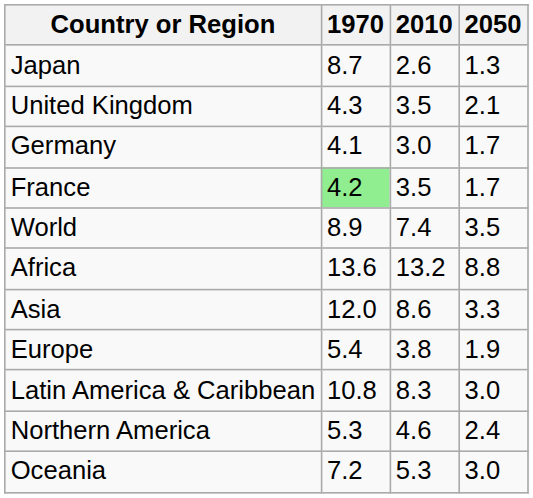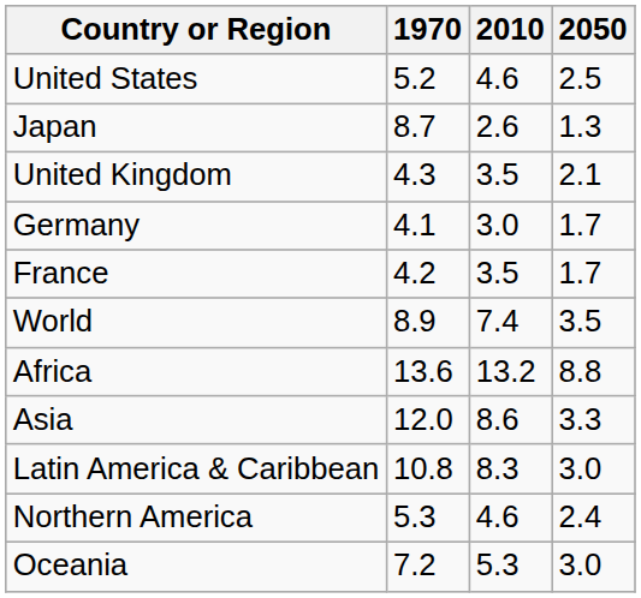 <table class="wikitable">
 <tr>
 <th>Country or Region</th>
 <th>1970</th>
 <th>2010</th>
 <th>2050</th>
+</tr>
+<tr>
+<td>United States</td>
+<td>5.2</td>
+<td>4.6</td>
+<td>2.5</td>
 </tr>
 <tr>
 <td>Japan</td>
 <td>8.7</td>
 <td>2.6</td>
 <td>1.3</td>
 </tr>
 <tr>
 <td>United Kingdom</td>
 <td>4.3</td>
 <td>3.5</td>
 <td>2.1</td>
 </tr>
 <tr>
 <td>Germany</td>
 <td>4.1</td>
 <td>3.0</td>
 <td>1.7</td>
 </tr>
 <tr>
 <td>France</td>
-<td style="background: lightgreen;">4.2</td>
+<td>4.2</td>
 <td>3.5</td>
 <td>1.7</td>
 </tr>
 <tr>
 <td>World</td>
 <td>8.9</td>
 <td>7.4</td>
 <td>3.5</td>
 </tr>
 <tr>
 <td>Africa</td>
 <td>13.6</td>
 <td>13.2</td>
 <td>8.8</td>
 </tr>
 <tr>
 <td>Asia</td>
 <td>12.0</td>
 <td>8.6</td>
 <td>3.3</td>
 </tr>
 <tr>
-<td>Europe</td>
-<td>5.4</td>
-<td>3.8</td>
-<td>1.9</td>
-</tr>
-<tr>
 <td>Latin America & Caribbean</td>
 <td>10.8</td>
 <td>8.3</td>
 <td>3.0</td>
 </tr>
 <tr>
 <td>Northern America</td>
 <td>5.3</td>
 <td>4.6</td>
 <td>2.4</td>
 </tr>
 <tr>
 <td>Oceania</td>
 <td>7.2</td>
 <td>5.3</td>
 <td>3.0</td>
 </tr>
 </table>
